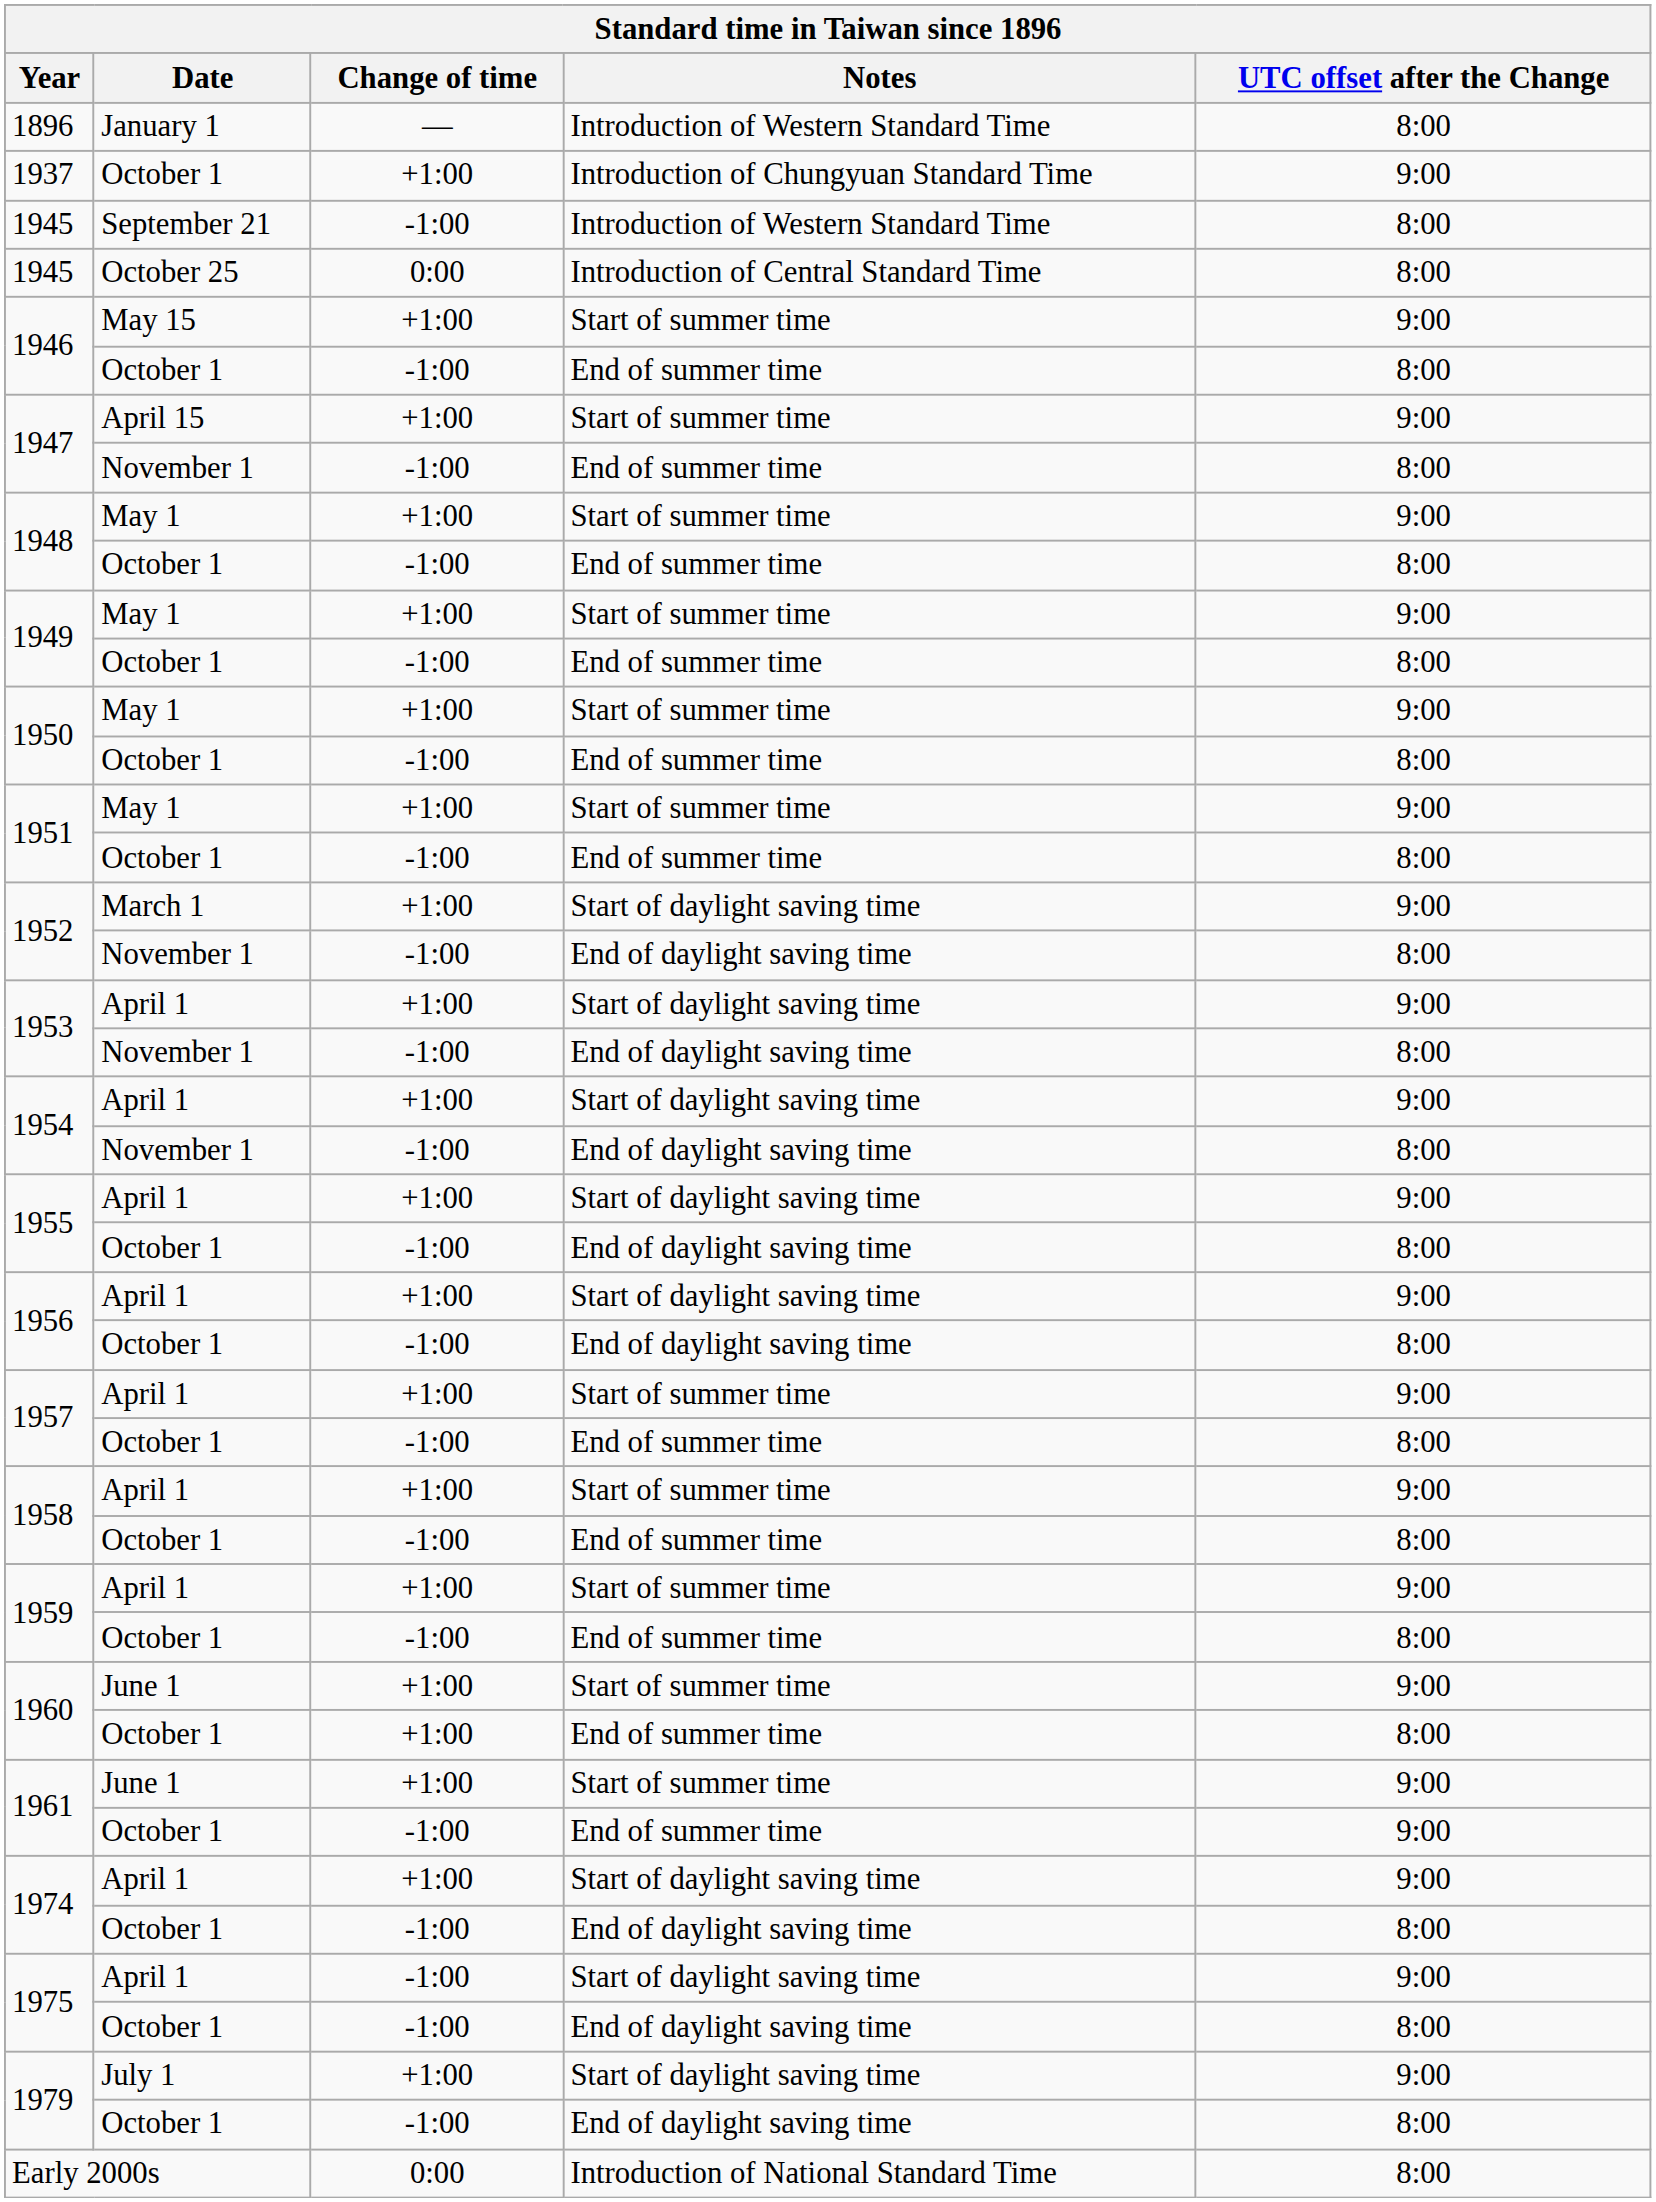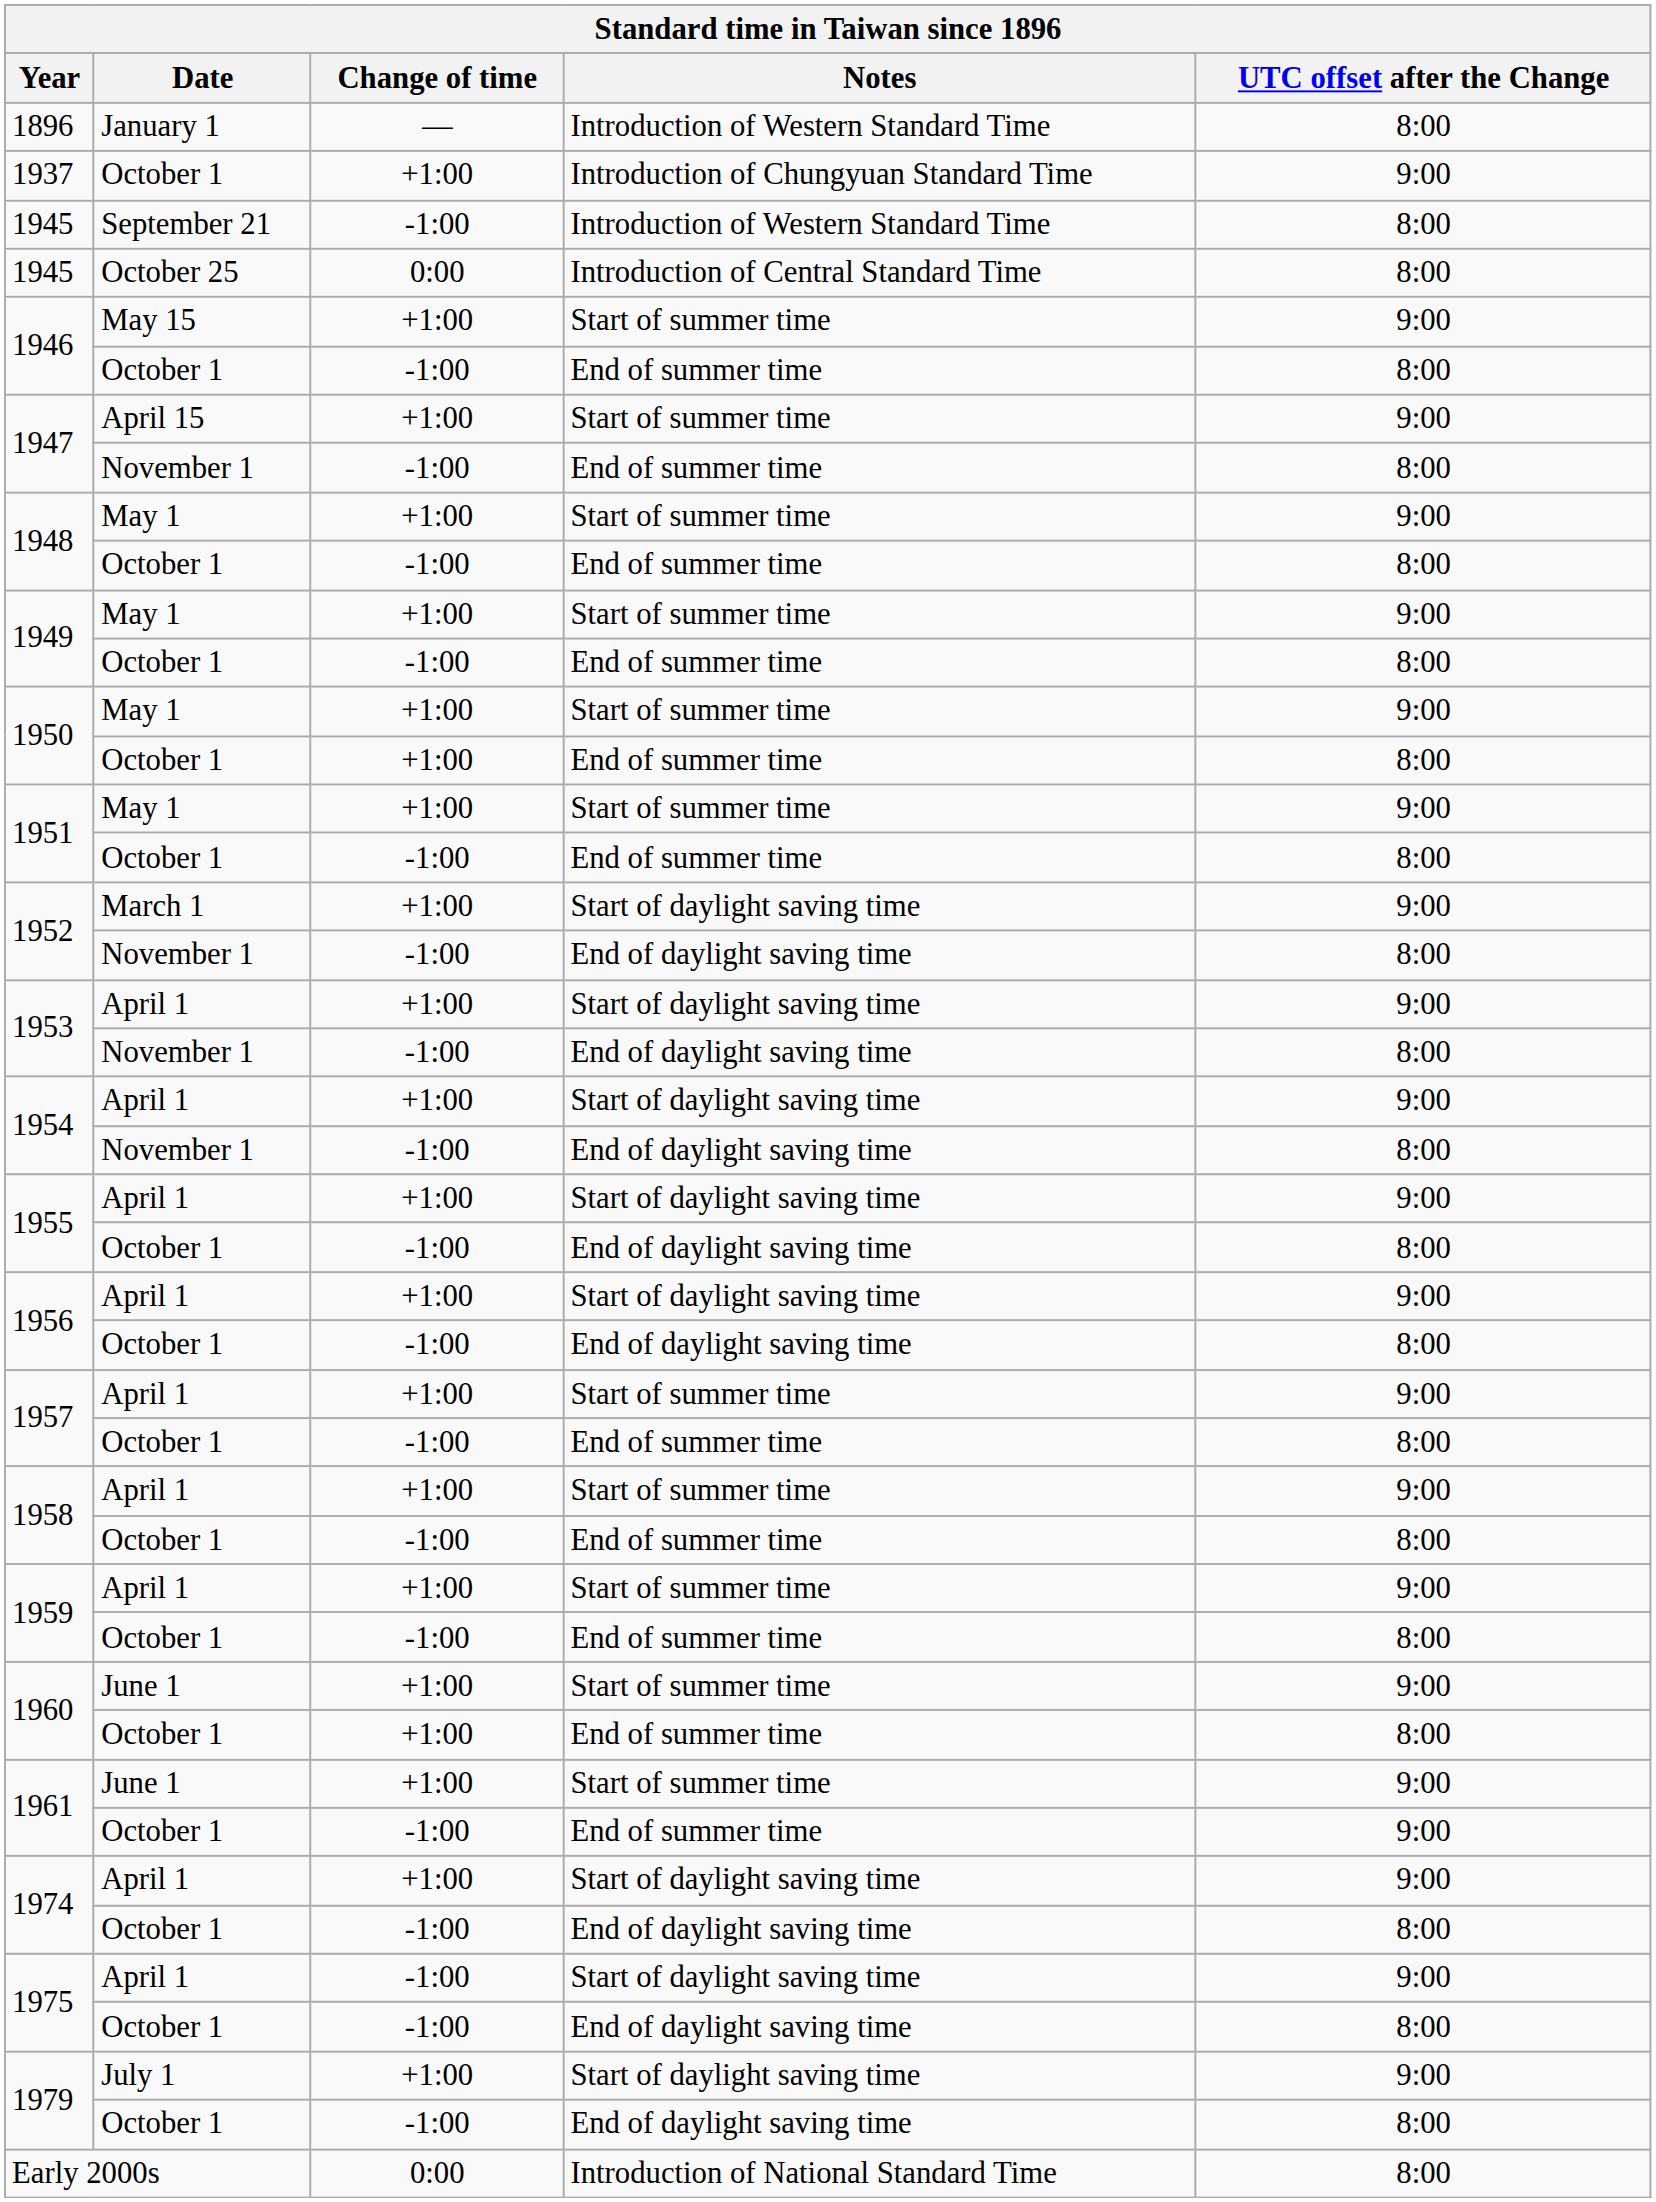 <table class="wikitable collapsible collapsed">
 <tr>
 <th width=850 colspan=5>Standard time in Taiwan since 1896</th>
 </tr>
 <tr>
 <th>Year</th>
 <th>Date</th>
 <th>Change of time</th>
 <th>Notes</th>
 <th><a href='#'>UTC offset</a> after the Change</th>
 </tr>
 <tr>
 <td>1896</td>
 <td>January 1</td>
 <td align=center>—</td>
 <td>Introduction of Western Standard Time</td>
 <td align=center>8:00</td>
 </tr>
 <tr>
 <td>1937</td>
 <td>October 1</td>
 <td align=center>+1:00</td>
 <td>Introduction of Chungyuan Standard Time</td>
 <td align=center>9:00</td>
 </tr>
 <tr>
 <td>1945</td>
 <td>September 21</td>
 <td align=center>-1:00</td>
 <td>Introduction of Western Standard Time</td>
 <td align=center>8:00</td>
 </tr>
 <tr>
 <td>1945</td>
 <td>October 25</td>
 <td align=center>0:00</td>
 <td>Introduction of Central Standard Time</td>
 <td align=center>8:00</td>
 </tr>
 <tr>
 <td rowspan=2>1946</td>
 <td>May 15</td>
 <td align=center>+1:00</td>
 <td>Start of summer time</td>
 <td align=center>9:00</td>
 </tr>
 <tr>
 <td>October 1</td>
 <td align=center>-1:00</td>
 <td>End of summer time</td>
 <td align=center>8:00</td>
 </tr>
 <tr>
 <td rowspan=2>1947</td>
 <td>April 15</td>
 <td align=center>+1:00</td>
 <td>Start of summer time</td>
 <td align=center>9:00</td>
 </tr>
 <tr>
 <td>November 1</td>
 <td align=center>-1:00</td>
 <td>End of summer time</td>
 <td align=center>8:00</td>
 </tr>
 <tr>
 <td rowspan=2>1948</td>
 <td>May 1</td>
 <td align=center>+1:00</td>
 <td>Start of summer time</td>
 <td align=center>9:00</td>
 </tr>
 <tr>
 <td>October 1</td>
 <td align=center>-1:00</td>
 <td>End of summer time</td>
 <td align=center>8:00</td>
 </tr>
 <tr>
 <td rowspan=2>1949</td>
 <td>May 1</td>
 <td align=center>+1:00</td>
 <td>Start of summer time</td>
 <td align=center>9:00</td>
 </tr>
 <tr>
 <td>October 1</td>
 <td align=center>-1:00</td>
 <td>End of summer time</td>
 <td align=center>8:00</td>
 </tr>
 <tr>
 <td rowspan=2>1950</td>
 <td>May 1</td>
 <td align=center>+1:00</td>
 <td>Start of summer time</td>
 <td align=center>9:00</td>
 </tr>
 <tr>
 <td>October 1</td>
-<td align=center>-1:00</td>
+<td align=center>+1:00</td>
 <td>End of summer time</td>
 <td align=center>8:00</td>
 </tr>
 <tr>
 <td rowspan=2>1951</td>
 <td>May 1</td>
 <td align=center>+1:00</td>
 <td>Start of summer time</td>
 <td align=center>9:00</td>
 </tr>
 <tr>
 <td>October 1</td>
 <td align=center>-1:00</td>
 <td>End of summer time</td>
 <td align=center>8:00</td>
 </tr>
 <tr>
 <td rowspan=2>1952</td>
 <td>March 1</td>
 <td align=center>+1:00</td>
 <td>Start of daylight saving time</td>
 <td align=center>9:00</td>
 </tr>
 <tr>
 <td>November 1</td>
 <td align=center>-1:00</td>
 <td>End of daylight saving time</td>
 <td align=center>8:00</td>
 </tr>
 <tr>
 <td rowspan=2>1953</td>
 <td>April 1</td>
 <td align=center>+1:00</td>
 <td>Start of daylight saving time</td>
 <td align=center>9:00</td>
 </tr>
 <tr>
 <td>November 1</td>
 <td align=center>-1:00</td>
 <td>End of daylight saving time</td>
 <td align=center>8:00</td>
 </tr>
 <tr>
 <td rowspan=2>1954</td>
 <td>April 1</td>
 <td align=center>+1:00</td>
 <td>Start of daylight saving time</td>
 <td align=center>9:00</td>
 </tr>
 <tr>
 <td>November 1</td>
 <td align=center>-1:00</td>
 <td>End of daylight saving time</td>
 <td align=center>8:00</td>
 </tr>
 <tr>
 <td rowspan=2>1955</td>
 <td>April 1</td>
 <td align=center>+1:00</td>
 <td>Start of daylight saving time</td>
 <td align=center>9:00</td>
 </tr>
 <tr>
 <td>October 1</td>
 <td align=center>-1:00</td>
 <td>End of daylight saving time</td>
 <td align=center>8:00</td>
 </tr>
 <tr>
 <td rowspan=2>1956</td>
 <td>April 1</td>
 <td align=center>+1:00</td>
 <td>Start of daylight saving time</td>
 <td align=center>9:00</td>
 </tr>
 <tr>
 <td>October 1</td>
 <td align=center>-1:00</td>
 <td>End of daylight saving time</td>
 <td align=center>8:00</td>
 </tr>
 <tr>
 <td rowspan=2>1957</td>
 <td>April 1</td>
 <td align=center>+1:00</td>
 <td>Start of summer time</td>
 <td align=center>9:00</td>
 </tr>
 <tr>
 <td>October 1</td>
 <td align=center>-1:00</td>
 <td>End of summer time</td>
 <td align=center>8:00</td>
 </tr>
 <tr>
 <td rowspan=2>1958</td>
 <td>April 1</td>
 <td align=center>+1:00</td>
 <td>Start of summer time</td>
 <td align=center>9:00</td>
 </tr>
 <tr>
 <td>October 1</td>
 <td align=center>-1:00</td>
 <td>End of summer time</td>
 <td align=center>8:00</td>
 </tr>
 <tr>
 <td rowspan=2>1959</td>
 <td>April 1</td>
 <td align=center>+1:00</td>
 <td>Start of summer time</td>
 <td align=center>9:00</td>
 </tr>
 <tr>
 <td>October 1</td>
 <td align=center>-1:00</td>
 <td>End of summer time</td>
 <td align=center>8:00</td>
 </tr>
 <tr>
 <td rowspan=2>1960</td>
 <td>June 1</td>
 <td align=center>+1:00</td>
 <td>Start of summer time</td>
 <td align=center>9:00</td>
 </tr>
 <tr>
 <td>October 1</td>
 <td align=center>+1:00</td>
 <td>End of summer time</td>
 <td align=center>8:00</td>
 </tr>
 <tr>
 <td rowspan=2>1961</td>
 <td>June 1</td>
 <td align=center>+1:00</td>
 <td>Start of summer time</td>
 <td align=center>9:00</td>
 </tr>
 <tr>
 <td>October 1</td>
 <td align=center>-1:00</td>
 <td>End of summer time</td>
 <td align=center>9:00</td>
 </tr>
 <tr>
 <td rowspan=2>1974</td>
 <td>April 1</td>
 <td align=center>+1:00</td>
 <td>Start of daylight saving time</td>
 <td align=center>9:00</td>
 </tr>
 <tr>
 <td>October 1</td>
 <td align=center>-1:00</td>
 <td>End of daylight saving time</td>
 <td align=center>8:00</td>
 </tr>
 <tr>
 <td rowspan=2>1975</td>
 <td>April 1</td>
 <td align=center>-1:00</td>
 <td>Start of daylight saving time</td>
 <td align=center>9:00</td>
 </tr>
 <tr>
 <td>October 1</td>
 <td align=center>-1:00</td>
 <td>End of daylight saving time</td>
 <td align=center>8:00</td>
 </tr>
 <tr>
 <td rowspan=2>1979</td>
 <td>July 1</td>
 <td align=center>+1:00</td>
 <td>Start of daylight saving time</td>
 <td align=center>9:00</td>
 </tr>
 <tr>
 <td>October 1</td>
 <td align=center>-1:00</td>
 <td>End of daylight saving time</td>
 <td align=center>8:00</td>
 </tr>
 <tr>
 <td colspan=2>Early 2000s</td>
 <td align=center>0:00</td>
 <td>Introduction of National Standard Time</td>
 <td align=center>8:00</td>
 </tr>
 </table>
